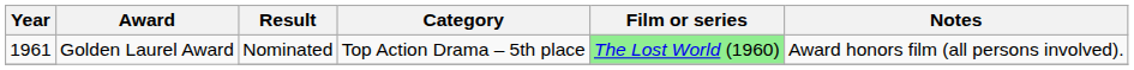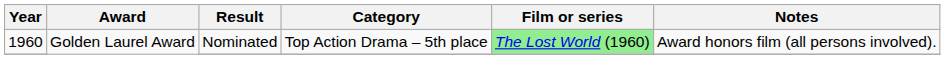 <table class="wikitable" style="font-size: 90%;">
 <tr>
 <th>Year</th>
 <th>Award</th>
 <th>Result</th>
 <th>Category</th>
 <th>Film or series</th>
 <th>Notes</th>
 </tr>
 <tr>
-<td>1961</td>
+<td>1960</td>
 <td rowspan=7>Golden Laurel Award</td>
 <td>Nominated</td>
 <td>Top Action Drama – 5th place</td>
 <td style="background: lightgreen;"><em><a href='#'>The Lost World</a></em> (1960)</td>
 <td>Award honors film (all persons involved).</td>
 </tr>
 <tr>
 </tr>
 </table>
